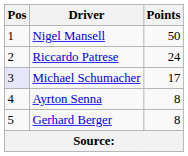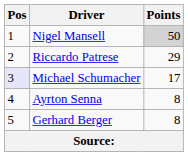 <table class="wikitable" style="font-size: 95%;">
 <tr>
 <th>Pos</th>
 <th>Driver</th>
 <th>Points</th>
 </tr>
 <tr>
 <td>1</td>
 <td> <a href='#'>Nigel Mansell</a></td>
-<td align="right">50</td>
+<td align="right" style="background: lightgrey;">50</td>
 </tr>
 <tr>
 <td>2</td>
 <td> <a href='#'>Riccardo Patrese</a></td>
-<td align="right">24</td>
+<td align="right">29</td>
 </tr>
 <tr>
 <td style="background: lavender;">3</td>
 <td> <a href='#'>Michael Schumacher</a></td>
 <td align="right">17</td>
 </tr>
 <tr>
 <td>4</td>
 <td> <a href='#'>Ayrton Senna</a></td>
 <td align="right">8</td>
 </tr>
 <tr>
 <td>5</td>
 <td> <a href='#'>Gerhard Berger</a></td>
 <td align="right">8</td>
 </tr>
 <tr>
 <th colspan=4>Source: </th>
 </tr>
 </table>
